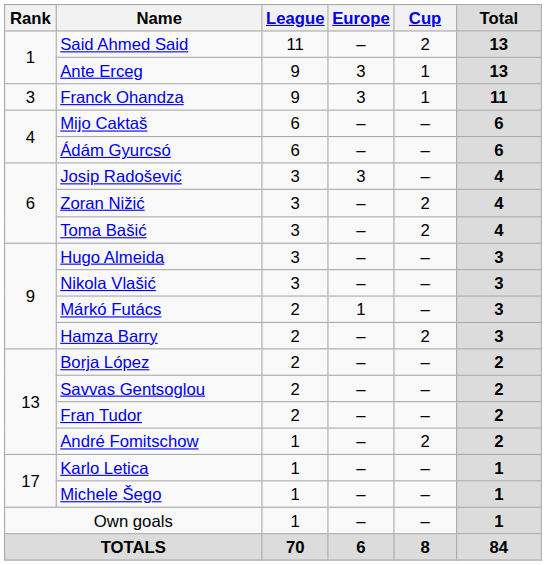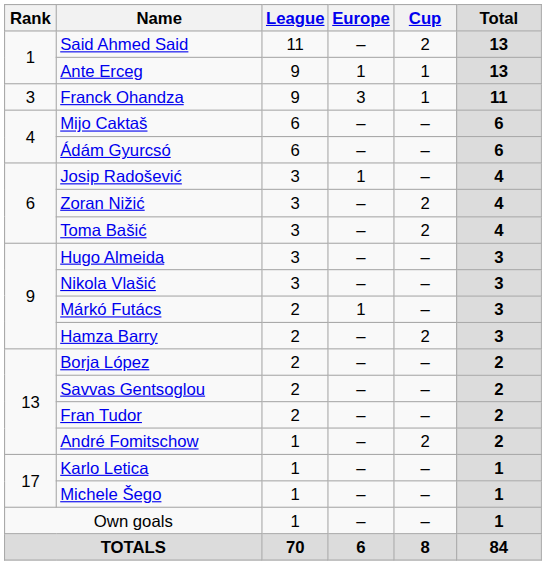 <table class="wikitable" style="font-size: 95%; text-align: center;">
 <tr>
 <th width=40>Rank</th>
 <th width=180>Name</th>
 <th width=50><a href='#'>League</a></th>
 <th width=50><a href='#'>Europe</a></th>
 <th width=50><a href='#'>Cup</a></th>
 <th width=70 style="background: #DCDCDC">Total</th>
 </tr>
 <tr>
 <td rowspan=2>1</td>
 <td style="text-align:left;"> <a href='#'>Said Ahmed Said</a></td>
 <td>11</td>
 <td>–</td>
 <td>2</td>
 <th style="background: #DCDCDC">13</th>
 </tr>
 <tr>
 <td style="text-align:left;"> <a href='#'>Ante Erceg</a></td>
 <td>9</td>
-<td>3</td>
+<td>1</td>
 <td>1</td>
 <th style="background: #DCDCDC">13</th>
 </tr>
 <tr>
 <td rowspan=1>3</td>
 <td style="text-align:left;"> <a href='#'>Franck Ohandza</a></td>
 <td>9</td>
 <td>3</td>
 <td>1</td>
 <th style="background: #DCDCDC">11</th>
 </tr>
 <tr>
 <td rowspan=2>4</td>
 <td style="text-align:left;"> <a href='#'>Mijo Caktaš</a></td>
 <td>6</td>
 <td>–</td>
 <td>–</td>
 <th style="background: #DCDCDC">6</th>
 </tr>
 <tr>
 <td style="text-align:left;"> <a href='#'>Ádám Gyurcsó</a></td>
 <td>6</td>
 <td>–</td>
 <td>–</td>
 <th style="background: #DCDCDC">6</th>
 </tr>
 <tr>
 <td rowspan=3>6</td>
 <td style="text-align:left;"> <a href='#'>Josip Radošević</a></td>
 <td>3</td>
-<td>3</td>
+<td>1</td>
 <td>–</td>
 <th style="background: #DCDCDC">4</th>
 </tr>
 <tr>
 <td style="text-align:left;"> <a href='#'>Zoran Nižić</a></td>
 <td>3</td>
 <td>–</td>
 <td>2</td>
 <th style="background: #DCDCDC">4</th>
 </tr>
 <tr>
 <td style="text-align:left;"> <a href='#'>Toma Bašić</a></td>
 <td>3</td>
 <td>–</td>
 <td>2</td>
 <th style="background: #DCDCDC">4</th>
 </tr>
 <tr>
 <td rowspan=4>9</td>
 <td style="text-align:left;"> <a href='#'>Hugo Almeida</a></td>
 <td>3</td>
 <td>–</td>
 <td>–</td>
 <th style="background: #DCDCDC">3</th>
 </tr>
 <tr>
 <td style="text-align:left;"> <a href='#'>Nikola Vlašić</a></td>
 <td>3</td>
 <td>–</td>
 <td>–</td>
 <th style="background: #DCDCDC">3</th>
 </tr>
 <tr>
 <td style="text-align:left;"> <a href='#'>Márkó Futács</a></td>
 <td>2</td>
 <td>1</td>
 <td>–</td>
 <th style="background: #DCDCDC">3</th>
 </tr>
 <tr>
 <td style="text-align:left;"> <a href='#'>Hamza Barry</a></td>
 <td>2</td>
 <td>–</td>
 <td>2</td>
 <th style="background: #DCDCDC">3</th>
 </tr>
 <tr>
 <td rowspan=4>13</td>
 <td style="text-align:left;"> <a href='#'>Borja López</a></td>
 <td>2</td>
 <td>–</td>
 <td>–</td>
 <th style="background: #DCDCDC">2</th>
 </tr>
 <tr>
 <td style="text-align:left;"> <a href='#'>Savvas Gentsoglou</a></td>
 <td>2</td>
 <td>–</td>
 <td>–</td>
 <th style="background: #DCDCDC">2</th>
 </tr>
 <tr>
 <td style="text-align:left;"> <a href='#'>Fran Tudor</a></td>
 <td>2</td>
 <td>–</td>
 <td>–</td>
 <th style="background: #DCDCDC">2</th>
 </tr>
 <tr>
 <td style="text-align:left;"> <a href='#'>André Fomitschow</a></td>
 <td>1</td>
 <td>–</td>
 <td>2</td>
 <th style="background: #DCDCDC">2</th>
 </tr>
 <tr>
 <td rowspan=2>17</td>
 <td style="text-align:left;"> <a href='#'>Karlo Letica</a></td>
 <td>1</td>
 <td>–</td>
 <td>–</td>
 <th style="background: #DCDCDC">1</th>
 </tr>
 <tr>
 <td style="text-align:left;"> <a href='#'>Michele Šego</a></td>
 <td>1</td>
 <td>–</td>
 <td>–</td>
 <th style="background: #DCDCDC">1</th>
 </tr>
 <tr>
 <td colspan=2 style="text-align:center;">Own goals</td>
 <td>1</td>
 <td>–</td>
 <td>–</td>
 <th style="background: #DCDCDC">1</th>
 </tr>
 <tr>
 <th colspan="2" style="background: #DCDCDC">TOTALS</th>
 <th style="background: #DCDCDC">70</th>
 <th style="background: #DCDCDC">6</th>
 <th style="background: #DCDCDC">8</th>
 <th style="background: #DCDCDC">84</th>
 </tr>
 </table>
